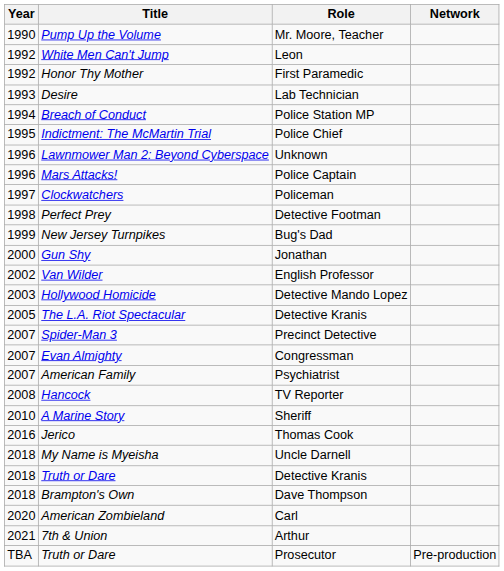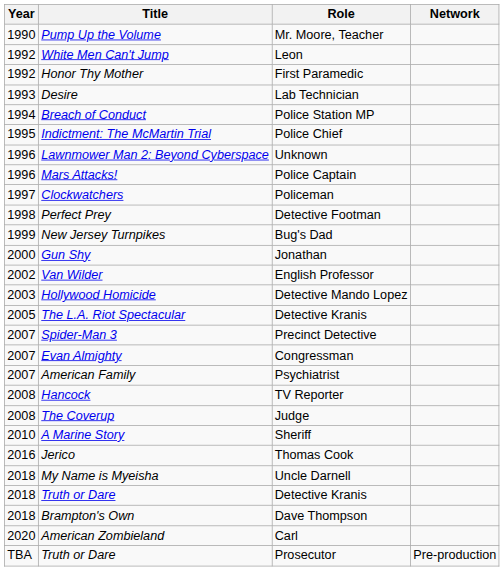 <table class="wikitable">
 <tr>
 <th>Year</th>
 <th>Title</th>
 <th>Role</th>
 <th>Network</th>
 </tr>
 <tr>
 <td>1990</td>
 <td><em><a href='#'>Pump Up the Volume</a></em></td>
 <td>Mr. Moore, Teacher</td>
 <td></td>
 </tr>
 <tr>
 <td>1992</td>
 <td><em><a href='#'>White Men Can't Jump</a></em></td>
 <td>Leon</td>
 <td></td>
 </tr>
 <tr>
 <td>1992</td>
 <td><em>Honor Thy Mother</em></td>
 <td>First Paramedic</td>
 <td></td>
 </tr>
 <tr>
 <td>1993</td>
 <td><em>Desire</em></td>
 <td>Lab Technician</td>
 <td></td>
 </tr>
 <tr>
 <td>1994</td>
 <td><em><a href='#'>Breach of Conduct</a></em></td>
 <td>Police Station MP</td>
 <td></td>
 </tr>
 <tr>
 <td>1995</td>
 <td><em><a href='#'>Indictment: The McMartin Trial</a></em></td>
 <td>Police Chief</td>
 <td></td>
 </tr>
 <tr>
 <td>1996</td>
 <td><em><a href='#'>Lawnmower Man 2: Beyond Cyberspace</a></em></td>
 <td>Unknown</td>
 <td></td>
 </tr>
 <tr>
 <td>1996</td>
 <td><em><a href='#'>Mars Attacks!</a></em></td>
 <td>Police Captain</td>
 <td></td>
 </tr>
 <tr>
 <td>1997</td>
 <td><em><a href='#'>Clockwatchers</a></em></td>
 <td>Policeman</td>
 <td></td>
 </tr>
 <tr>
 <td>1998</td>
 <td><em>Perfect Prey</em></td>
 <td>Detective Footman</td>
 <td></td>
 </tr>
 <tr>
 <td>1999</td>
 <td><em>New Jersey Turnpikes</em></td>
 <td>Bug's Dad</td>
 <td></td>
 </tr>
 <tr>
 <td>2000</td>
 <td><em><a href='#'>Gun Shy</a></em></td>
 <td>Jonathan</td>
 <td></td>
 </tr>
 <tr>
 <td>2002</td>
 <td><em><a href='#'>Van Wilder</a></em></td>
 <td>English Professor</td>
 <td></td>
 </tr>
 <tr>
 <td>2003</td>
 <td><em><a href='#'>Hollywood Homicide</a></em></td>
 <td>Detective Mando Lopez</td>
 <td></td>
 </tr>
 <tr>
 <td>2005</td>
 <td><em><a href='#'>The L.A. Riot Spectacular</a></em></td>
 <td>Detective Kranis</td>
 <td></td>
 </tr>
 <tr>
 <td>2007</td>
 <td><em><a href='#'>Spider-Man 3</a></em></td>
 <td>Precinct Detective</td>
 <td></td>
 </tr>
 <tr>
 <td>2007</td>
 <td><em><a href='#'>Evan Almighty</a></em></td>
 <td>Congressman</td>
 <td></td>
 </tr>
 <tr>
 <td>2007</td>
 <td><em>American Family</em></td>
 <td>Psychiatrist</td>
 <td></td>
 </tr>
 <tr>
 <td>2008</td>
 <td><em><a href='#'>Hancock</a></em></td>
 <td>TV Reporter</td>
 <td></td>
 </tr>
 <tr>
+<td>2008</td>
+<td><em><a href='#'>The Coverup</a></em></td>
+<td>Judge</td>
+<td></td>
+</tr>
+<tr>
 <td>2010</td>
 <td><em><a href='#'>A Marine Story</a></em></td>
 <td>Sheriff</td>
 <td></td>
 </tr>
 <tr>
 <td>2016</td>
 <td><em>Jerico</em></td>
 <td>Thomas Cook</td>
 <td></td>
 </tr>
 <tr>
 <td>2018</td>
 <td><em>My Name is Myeisha</em></td>
 <td>Uncle Darnell</td>
 <td></td>
 </tr>
 <tr>
 <td>2018</td>
 <td><em><a href='#'>Truth or Dare</a></em></td>
 <td>Detective Kranis</td>
 <td></td>
 </tr>
 <tr>
 <td>2018</td>
 <td><em>Brampton's Own</em></td>
 <td>Dave Thompson</td>
 <td></td>
 </tr>
 <tr>
 <td>2020</td>
 <td><em>American Zombieland</em></td>
 <td>Carl</td>
 <td></td>
 </tr>
 <tr>
-<td>2021</td>
-<td><em>7th & Union</em></td>
-<td>Arthur</td>
-<td></td>
-</tr>
-<tr>
 <td>TBA</td>
 <td><em>Truth or Dare</em></td>
 <td>Prosecutor</td>
 <td>Pre-production</td>
 </tr>
 </table>
